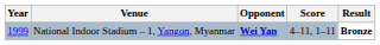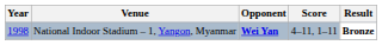 <table class="sortable wikitable" style="font-size: 90%;">
 <tr>
 <th>Year</th>
 <th>Venue</th>
 <th>Opponent</th>
 <th>Score</th>
 <th>Result</th>
 </tr>
 <tr style="background:#AABBCC">
-<td align="center"><a href='#'>1999</a></td>
+<td align="center"><a href='#'>1998</a></td>
 <td align="left">National Indoor Stadium – 1, <a href='#'>Yangon</a>, Myanmar</td>
 <td align="left"><strong> <a href='#'>Wei Yan</a></strong></td>
 <td align="left">4–11, 1–11</td>
 <td style="text-align:left; background:white"> <strong>Bronze</strong></td>
 </tr>
 </table>
